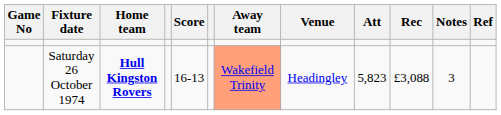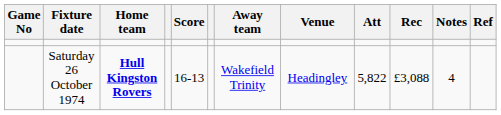 <table class="wikitable" style="text-align:center;">
 <tr>
 <th width=20 abbr="No">Game No</th>
 <th width=100 abbr="Date">Fixture date</th>
 <th width=150 abbr="Home team">Home team</th>
 <th width=5 abbr="space"></th>
 <th width=20 abbr="Score">Score</th>
 <th width=5 abbr="space"></th>
 <th width=150 abbr="Away team">Away team</th>
 <th width=150 abbr="Venue">Venue</th>
 <th width=45 abbr="Att">Att</th>
 <th width=60 abbr="Rec">Rec</th>
 <th width=20 abbr="Notes">Notes</th>
 <th width=30 abbr="Ref">Ref</th>
 </tr>
 <tr>
 <td></td>
 <td></td>
 <td></td>
 <td></td>
 <td></td>
 <td></td>
 <td></td>
 <td></td>
 <td></td>
 <td></td>
 <td></td>
 </tr>
 <tr>
 <td></td>
 <td>Saturday 26 October 1974</td>
 <td><strong><a href='#'>Hull Kingston Rovers</a></strong></td>
 <td></td>
 <td>16-13</td>
 <td></td>
-<td style="background: lightsalmon;"><a href='#'>Wakefield Trinity</a></td>
+<td><a href='#'>Wakefield Trinity</a></td>
 <td><a href='#'>Headingley</a></td>
-<td>5,823</td>
+<td>5,822</td>
 <td>£3,088</td>
-<td>3</td>
+<td>4</td>
 <td></td>
 </tr>
 </table>
